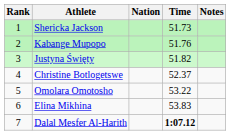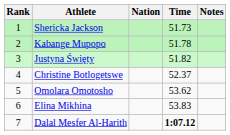 <table class="wikitable sortable" style="text-align:center">
 <tr>
 <th>Rank</th>
 <th>Athlete</th>
 <th>Nation</th>
 <th>Time</th>
 <th>Notes</th>
 </tr>
 <tr bgcolor=#bbf3bb>
 <td>1</td>
 <td align=left><a href='#'>Shericka Jackson</a></td>
 <td align=left></td>
 <td>51.73</td>
 <td></td>
 </tr>
 <tr bgcolor=#bbf3bb>
 <td>2</td>
 <td align=left><a href='#'>Kabange Mupopo</a></td>
 <td align=left></td>
-<td>51.76</td>
+<td>51.78</td>
 <td></td>
 </tr>
 <tr bgcolor=#ccf9cc>
 <td>3</td>
 <td align=left><a href='#'>Justyna Święty</a></td>
 <td align=left></td>
 <td>51.82</td>
 <td></td>
 </tr>
 <tr>
 <td>4</td>
 <td align=left><a href='#'>Christine Botlogetswe</a></td>
 <td align=left></td>
 <td>52.37</td>
 <td></td>
 </tr>
 <tr>
 <td>5</td>
 <td align=left><a href='#'>Omolara Omotosho</a></td>
 <td align=left></td>
-<td>53.22</td>
+<td>53.62</td>
 <td></td>
 </tr>
 <tr>
 <td>6</td>
 <td align=left><a href='#'>Elina Mikhina</a></td>
 <td align=left></td>
 <td>53.83</td>
 <td></td>
 </tr>
 <tr>
 <td>7</td>
 <td align=left><a href='#'>Dalal Mesfer Al-Harith</a></td>
 <td align=left></td>
 <td><strong>1:07.12</strong></td>
 <td></td>
 </tr>
 </table>
